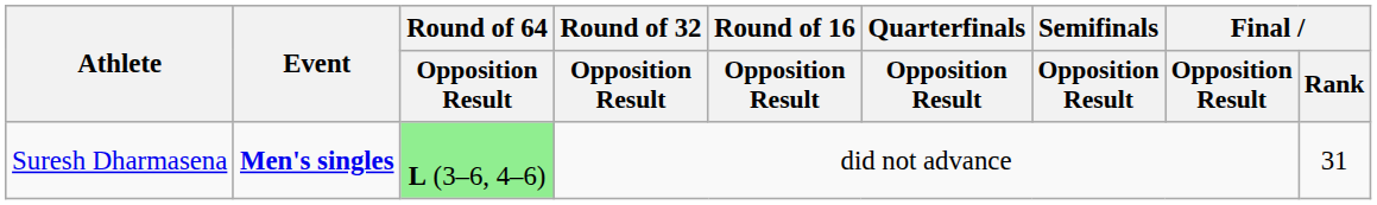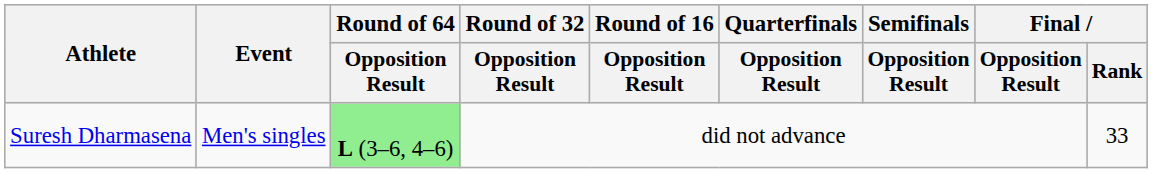 <table class="wikitable" style="font-size:90%;">
 <tr>
 <th rowspan=2>Athlete</th>
 <th rowspan=2>Event</th>
 <th>Round of 64</th>
 <th>Round of 32</th>
 <th>Round of 16</th>
 <th>Quarterfinals</th>
 <th>Semifinals</th>
 <th colspan=2>Final / </th>
 </tr>
 <tr style="font-size:95%">
 <th>Opposition<br>Result</th>
 <th>Opposition<br>Result</th>
 <th>Opposition<br>Result</th>
 <th>Opposition<br>Result</th>
 <th>Opposition<br>Result</th>
 <th>Opposition<br>Result</th>
 <th>Rank</th>
 </tr>
 <tr align=center>
 <td align=left><a href='#'>Suresh Dharmasena</a></td>
-<td align=left><strong><a href='#'>Men's singles</a></strong></td>
+<td align=left><a href='#'>Men's singles</a></td>
 <td style="background: lightgreen;"><br><strong>L</strong> (3–6, 4–6)</td>
 <td colspan=5>did not advance</td>
-<td>31</td>
+<td>33</td>
 </tr>
 </table>
